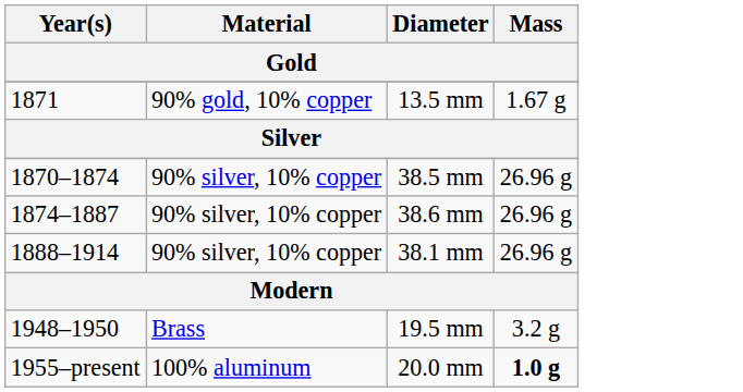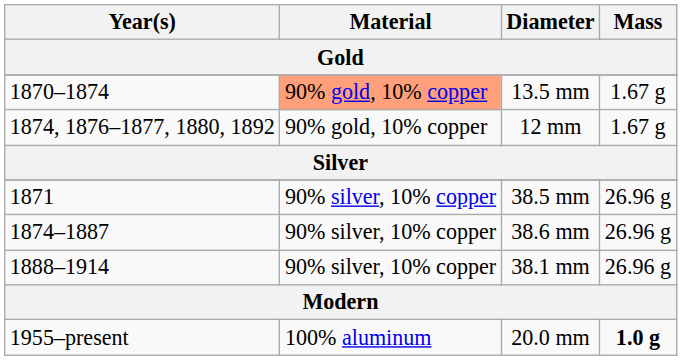 <table class="wikitable">
 <tr>
 <th>Year(s)</th>
 <th>Material</th>
 <th>Diameter</th>
 <th>Mass</th>
 </tr>
 <tr>
 <th colspan="4">Gold</th>
 </tr>
 <tr --->
 </tr>
 <tr>
-<td>1871</td>
-<td>90% <a href='#'>gold</a>, 10% <a href='#'>copper</a></td>
+<td>1870–1874</td>
+<td style="background: lightsalmon;">90% <a href='#'>gold</a>, 10% <a href='#'>copper</a></td>
 <td align="center">13.5 mm</td>
+<td align="center">1.67 g</td>
+</tr>
+<tr>
+<td>1874, 1876–1877, 1880, 1892</td>
+<td>90% gold, 10% copper</td>
+<td align="center">12 mm</td>
 <td align="center">1.67 g</td>
 </tr>
 <tr>
 <th colspan="4">Silver</th>
 </tr>
 <tr --->
 </tr>
 <tr>
-<td>1870–1874</td>
+<td>1871</td>
 <td>90% <a href='#'>silver</a>, 10% <a href='#'>copper</a></td>
 <td align="center">38.5 mm</td>
 <td align="center">26.96 g</td>
 </tr>
 <tr>
 <td>1874–1887</td>
 <td>90% silver, 10% copper</td>
 <td align="center">38.6 mm</td>
 <td align="center">26.96 g</td>
 </tr>
 <tr>
 <td>1888–1914</td>
 <td>90% silver, 10% copper</td>
 <td align="center">38.1 mm</td>
 <td align="center">26.96 g</td>
 </tr>
 <tr>
 <th colspan="4">Modern</th>
 </tr>
-<tr --->
-<td>1948–1950</td>
-<td><a href='#'>Brass</a></td>
-<td align="center">19.5 mm</td>
-<td align="center">3.2 g</td>
-</tr>
 <tr>
 <td>1955–present</td>
 <td>100% <a href='#'>aluminum</a></td>
 <td align="center">20.0 mm</td>
 <td align="center"><strong>1.0 g</strong></td>
 </tr>
 </table>
